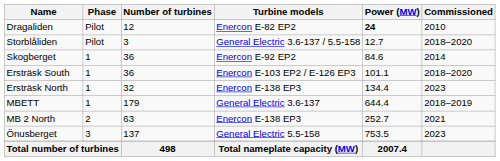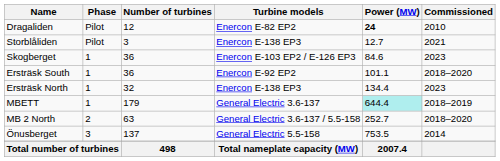 <table class="wikitable">
 <tr>
 <th>Name</th>
 <th>Phase</th>
 <th>Number of turbines</th>
 <th>Turbine models</th>
 <th>Power (<a href='#'>MW</a>)</th>
 <th>Commissioned</th>
 </tr>
 <tr>
 <td>Dragaliden</td>
 <td>Pilot</td>
 <td>12</td>
 <td><a href='#'>Enercon</a> E-82 EP2</td>
 <td><strong>24</strong></td>
 <td>2010</td>
 </tr>
 <tr>
 <td>Storblåliden</td>
 <td>Pilot</td>
 <td>3</td>
-<td><a href='#'>General Electric</a> 3.6-137 / 5.5-158</td>
+<td><a href='#'>Enercon</a> E-138 EP3</td>
 <td>12.7</td>
-<td>2018–2020</td>
+<td>2021</td>
 </tr>
 <tr>
 <td>Skogberget</td>
 <td>1</td>
 <td>36</td>
-<td><a href='#'>Enercon</a> E-92 EP2</td>
+<td><a href='#'>Enercon</a> E-103 EP2 / E-126 EP3</td>
 <td>84.6</td>
-<td>2014</td>
+<td>2023</td>
 </tr>
 <tr>
 <td>Ersträsk South</td>
 <td>1</td>
 <td>36</td>
-<td><a href='#'>Enercon</a> E-103 EP2 / E-126 EP3</td>
+<td><a href='#'>Enercon</a> E-92 EP2</td>
 <td>101.1</td>
 <td>2018–2020</td>
 </tr>
 <tr>
 <td>Ersträsk North</td>
 <td>1</td>
 <td>32</td>
 <td><a href='#'>Enercon</a> E-138 EP3</td>
 <td>134.4</td>
 <td>2023</td>
 </tr>
 <tr>
 <td>MBETT</td>
 <td>1</td>
 <td>179</td>
 <td><a href='#'>General Electric</a> 3.6-137</td>
-<td>644.4</td>
+<td style="background: paleturquoise;">644.4</td>
 <td>2018–2019</td>
 </tr>
 <tr>
 <td>MB 2 North</td>
 <td>2</td>
 <td>63</td>
-<td><a href='#'>Enercon</a> E-138 EP3</td>
+<td><a href='#'>General Electric</a> 3.6-137 / 5.5-158</td>
 <td>252.7</td>
-<td>2021</td>
+<td>2018–2020</td>
 </tr>
 <tr>
 <td>Önusberget</td>
 <td>3</td>
 <td>137</td>
 <td><a href='#'>General Electric</a> 5.5-158</td>
 <td>753.5</td>
-<td>2023</td>
+<td>2014</td>
 </tr>
 <tr>
 </tr>
 <tr>
 <th scope="row" colspan="2">Total number of turbines</th>
 <th scope="row" colspan="1">498</th>
 <th scope="row" colspan="1">Total nameplate capacity (<a href='#'>MW</a>)</th>
 <th scope="row" colspan="1">2007.4</th>
 <th scope="row" colspan="1"></th>
 </tr>
 </table>
